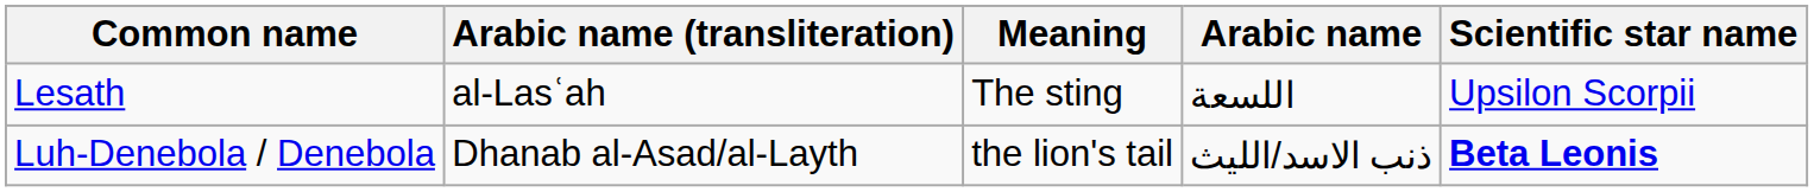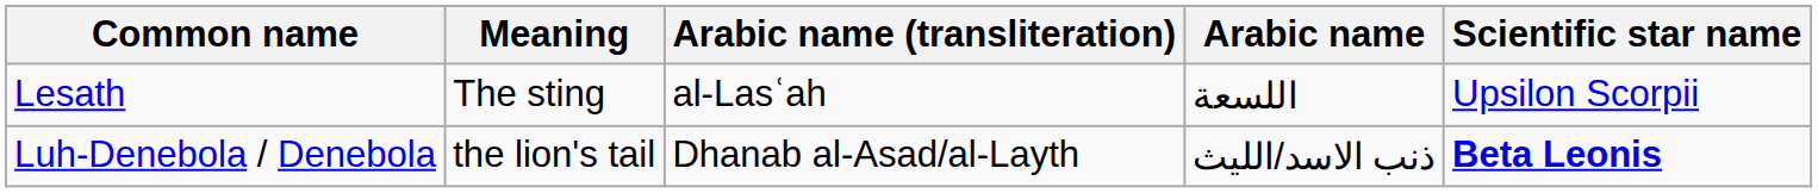 <table class="wikitable">
 <tr>
 <th>Common name</th>
+<th>Meaning</th>
 <th>Arabic name (transliteration)</th>
-<th>Meaning</th>
 <th>Arabic name</th>
 <th>Scientific star name</th>
 </tr>
 <tr>
 <td><a href='#'>Lesath</a></td>
+<td>The sting</td>
 <td>al-Lasʿah</td>
-<td>The sting</td>
 <td>اللسعة</td>
 <td><a href='#'>Upsilon Scorpii</a></td>
 </tr>
 <tr>
 <td><a href='#'>Luh-Denebola</a> / <a href='#'>Denebola</a></td>
+<td>the lion's tail</td>
 <td>Dhanab al-Asad/al-Layth</td>
-<td>the lion's tail</td>
 <td>ذنب الاسد/الليث</td>
 <td><strong><a href='#'>Beta Leonis</a></strong></td>
 </tr>
 </table>
